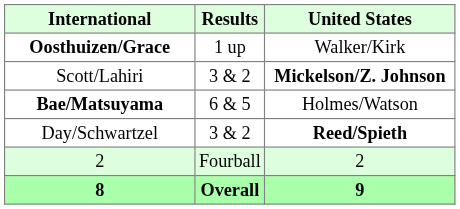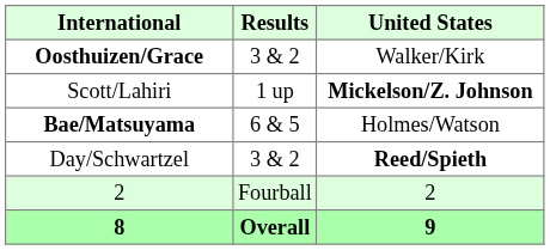 <table border="1" cellpadding="3" style="border-collapse:collapse; text-align:center;">
 <tr style="background:#ddffdd;">
 <th width=160>International</th>
 <th>Results</th>
 <th width=160>United States</th>
 </tr>
 <tr>
 <td><strong>Oosthuizen/Grace</strong></td>
-<td>1 up</td>
+<td>3 & 2</td>
 <td>Walker/Kirk</td>
 </tr>
 <tr>
 <td>Scott/Lahiri</td>
-<td>3 & 2</td>
+<td>1 up</td>
 <td><strong>Mickelson/Z. Johnson</strong></td>
 </tr>
 <tr>
 <td><strong>Bae/Matsuyama</strong></td>
 <td>6 & 5</td>
 <td>Holmes/Watson</td>
 </tr>
 <tr>
 <td>Day/Schwartzel</td>
 <td>3 & 2</td>
 <td><strong>Reed/Spieth</strong></td>
 </tr>
 <tr style="background:#ddffdd;">
 <td>2</td>
 <td>Fourball</td>
 <td>2</td>
 </tr>
 <tr style="background:#aaffaa;">
 <th>8</th>
 <th>Overall</th>
 <th>9</th>
 </tr>
 </table>
